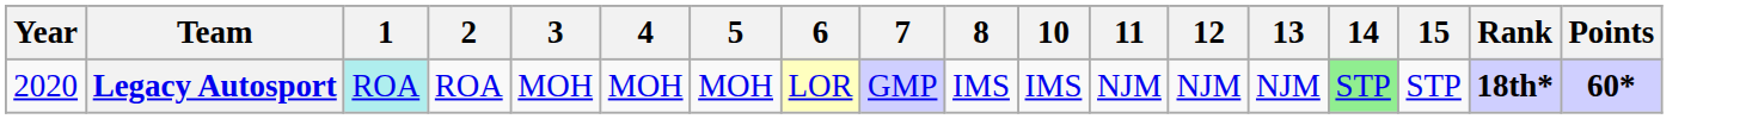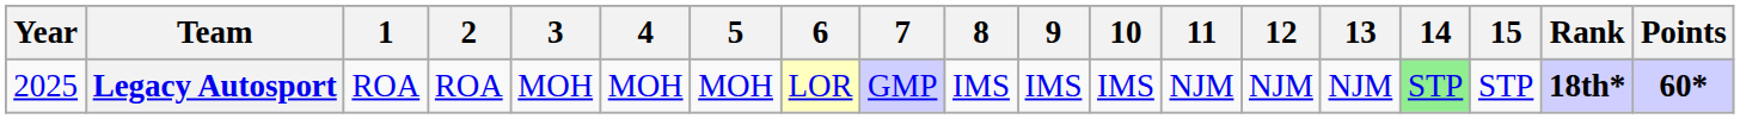 <table class="wikitable" style="text-align:center; font-size:90%">
 <tr>
 <th>Year</th>
 <th>Team</th>
 <th>1</th>
 <th>2</th>
 <th>3</th>
 <th>4</th>
 <th>5</th>
 <th>6</th>
 <th>7</th>
 <th>8</th>
+<th>9</th>
 <th>10</th>
 <th>11</th>
 <th>12</th>
 <th>13</th>
 <th>14</th>
 <th>15</th>
 <th>Rank</th>
 <th>Points</th>
 </tr>
 <tr>
-<td><a href='#'>2020</a></td>
+<td><a href='#'>2025</a></td>
 <th><a href='#'>Legacy Autosport</a></th>
-<td style="background: paleturquoise;"><a href='#'>ROA</a><br></td>
+<td><a href='#'>ROA</a><br></td>
 <td><a href='#'>ROA</a><br></td>
 <td><a href='#'>MOH</a><br></td>
 <td><a href='#'>MOH</a><br></td>
 <td><a href='#'>MOH</a><br></td>
 <td style="background:#FFFFBF;"><a href='#'>LOR</a><br></td>
 <td style="background:#CFCFFF;"><a href='#'>GMP</a><br></td>
+<td><a href='#'>IMS</a><br></td>
 <td><a href='#'>IMS</a><br></td>
 <td><a href='#'>IMS</a><br></td>
 <td><a href='#'>NJM</a><br></td>
 <td><a href='#'>NJM</a><br></td>
 <td><a href='#'>NJM</a><br></td>
 <td style="background: lightgreen;"><a href='#'>STP</a><br></td>
 <td><a href='#'>STP</a><br></td>
 <th style="background:#CFCFFF;">18th*</th>
 <th style="background:#CFCFFF;">60*</th>
 </tr>
 </table>
